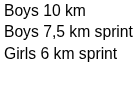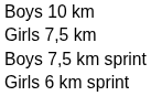 <table>
 <tr>
 <td>Boys 10 km</td>
+<td></td>
+<td></td>
+<td></td>
+</tr>
+<tr>
+<td>Girls 7,5 km</td>
 <td></td>
 <td></td>
 <td></td>
 </tr>
 <tr>
 <td>Boys 7,5 km sprint</td>
 <td></td>
 <td></td>
 <td></td>
 </tr>
 <tr>
 <td>Girls 6 km sprint</td>
 <td></td>
 <td></td>
 <td></td>
 </tr>
 </table>
